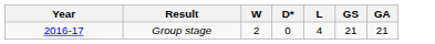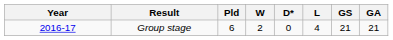 <table class="wikitable" style="text-align: center;font-size:90%;">
 <tr>
 <th width="150">Year</th>
 <th width="150">Result</th>
+<th width="35">Pld</th>
 <th width="35">W</th>
 <th width="35">D*</th>
 <th width="35">L</th>
 <th width="35">GS</th>
 <th width="35">GA</th>
 </tr>
 <tr>
 <td> <a href='#'>2016-17</a></td>
 <td><em>Group stage</em></td>
+<td>6</td>
 <td>2</td>
 <td>0</td>
 <td>4</td>
 <td>21</td>
 <td>21</td>
 </tr>
 </table>
